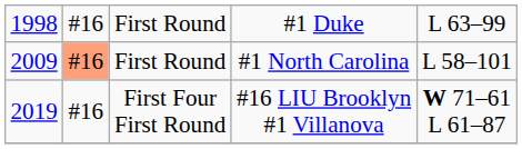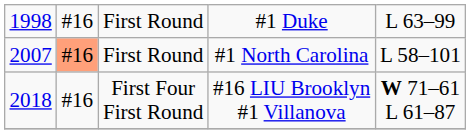 <table class="wikitable">
 <tr align="center">
 <td><a href='#'>1998</a></td>
 <td>#16</td>
 <td>First Round</td>
 <td>#1 <a href='#'>Duke</a></td>
 <td>L 63–99</td>
 </tr>
 <tr align="center">
-<td><a href='#'>2009</a></td>
+<td><a href='#'>2007</a></td>
 <td style="background: lightsalmon;">#16</td>
 <td>First Round</td>
 <td>#1 <a href='#'>North Carolina</a></td>
 <td>L 58–101</td>
 </tr>
 <tr align="center">
-<td><a href='#'>2019</a></td>
+<td><a href='#'>2018</a></td>
 <td>#16</td>
 <td>First Four<br>First Round</td>
 <td>#16 <a href='#'>LIU Brooklyn</a><br>#1 <a href='#'>Villanova</a></td>
 <td><strong>W</strong> 71–61<br> L 61–87</td>
 </tr>
 <tr style="text-align:center;">
 </tr>
 </table>
